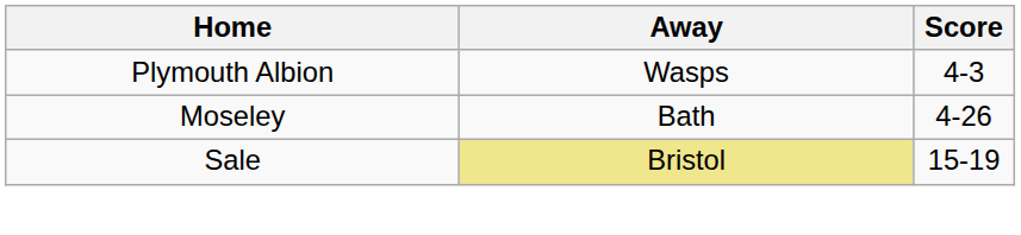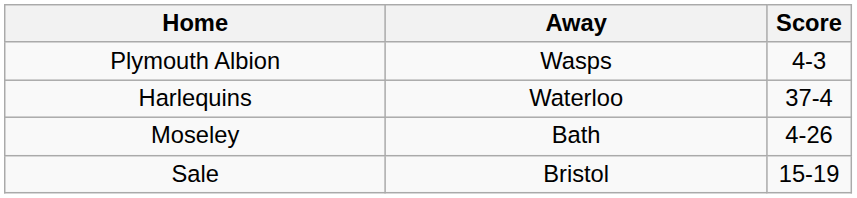 <table class="wikitable" style="text-align: center">
 <tr>
 <th width=250>Home</th>
 <th width=250>Away</th>
 <th width=50>Score</th>
 </tr>
 <tr>
 <td>Plymouth Albion</td>
 <td>Wasps</td>
 <td>4-3</td>
 </tr>
 <tr>
+<td>Harlequins</td>
+<td>Waterloo</td>
+<td>37-4</td>
+</tr>
+<tr>
 <td>Moseley</td>
 <td>Bath</td>
 <td>4-26</td>
 </tr>
 <tr>
 <td>Sale</td>
-<td style="background: khaki;">Bristol</td>
+<td>Bristol</td>
 <td>15-19</td>
 </tr>
 </table>
